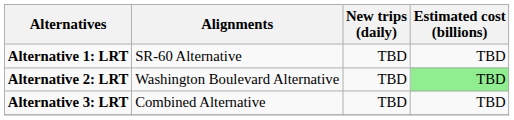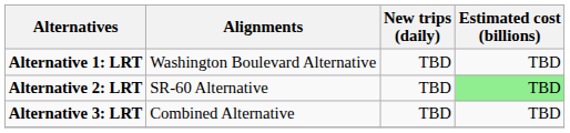 <table class="wikitable">
 <tr>
 <th>Alternatives</th>
 <th>Alignments</th>
 <th>New trips<br>(daily)</th>
 <th>Estimated cost<br>(billions)</th>
 </tr>
 <tr>
 <td><strong>Alternative 1: LRT</strong></td>
-<td>SR-60 Alternative</td>
+<td>Washington Boulevard Alternative</td>
 <td align="right">TBD</td>
 <td align="right">TBD</td>
 </tr>
 <tr>
 <td><strong>Alternative 2: LRT</strong></td>
-<td>Washington Boulevard Alternative</td>
+<td>SR-60 Alternative</td>
 <td align="right">TBD</td>
 <td align="right" style="background: lightgreen;">TBD</td>
 </tr>
 <tr>
 <td><strong>Alternative 3: LRT</strong></td>
 <td>Combined Alternative</td>
 <td align="right">TBD</td>
 <td align="right">TBD</td>
 </tr>
 <tr>
 </tr>
 </table>
